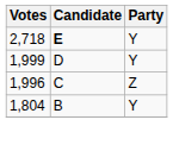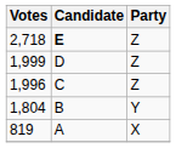 <table class="wikitable" style="margin-left:1em; border-collapse:collapse;" align="center">
 <tr>
 <th>Votes</th>
 <th>Candidate</th>
 <th>Party</th>
 </tr>
 <tr>
 <td>2,718</td>
 <td><strong>E</strong></td>
-<td>Y</td>
+<td>Z</td>
 </tr>
 <tr>
 <td>1,999</td>
 <td>D</td>
-<td>Y</td>
+<td>Z</td>
 </tr>
 <tr>
 <td>1,996</td>
 <td>C</td>
 <td>Z</td>
 </tr>
 <tr>
 <td>1,804</td>
 <td>B</td>
 <td>Y</td>
 </tr>
 <tr>
+<td>819</td>
+<td>A</td>
+<td>X</td>
+</tr>
+<tr>
 </tr>
 </table>
